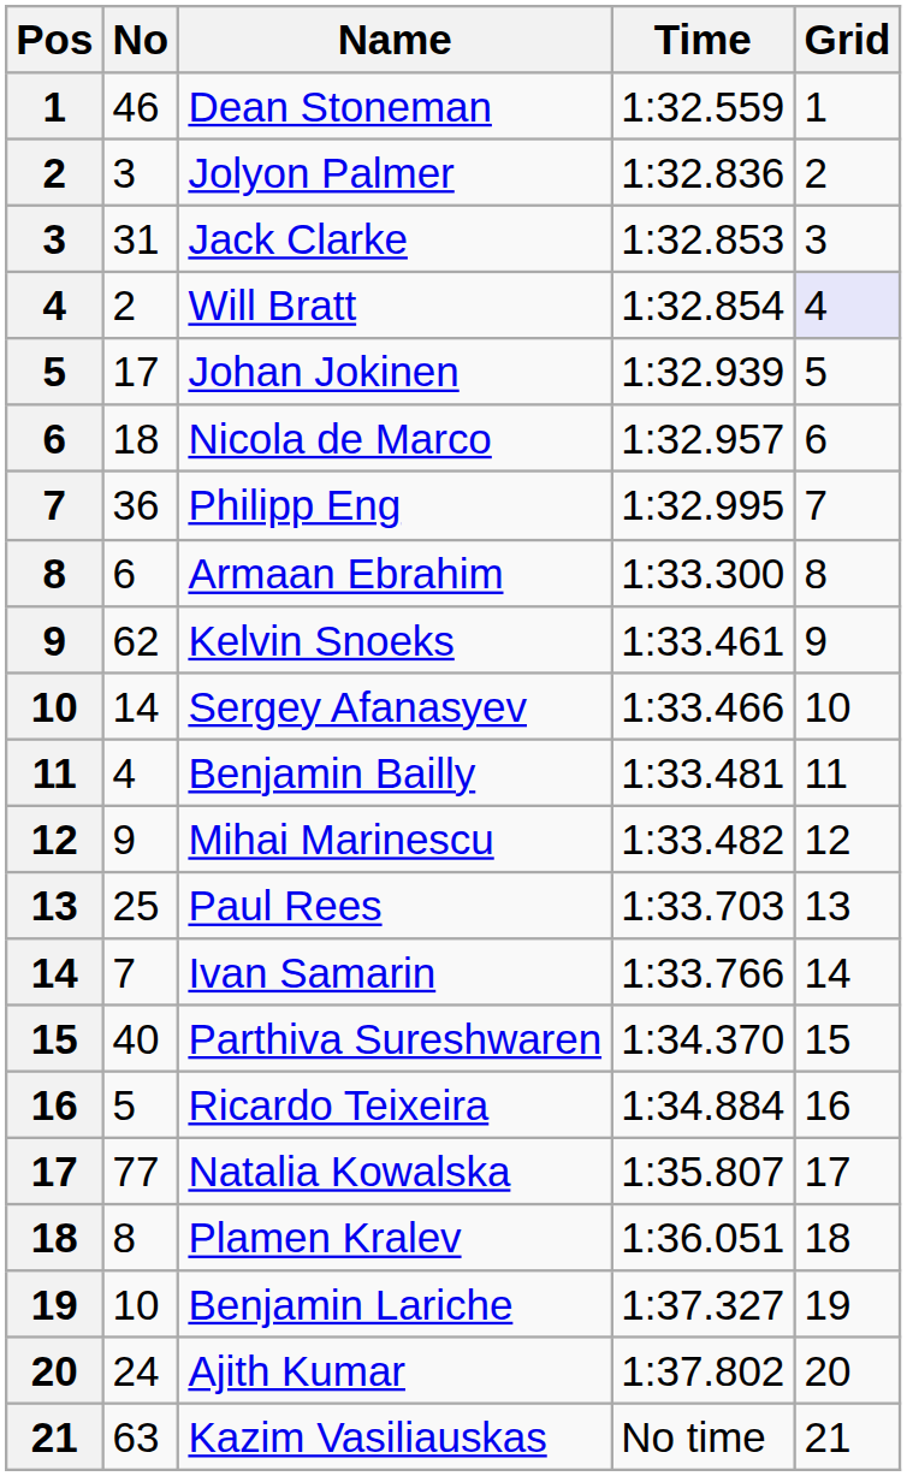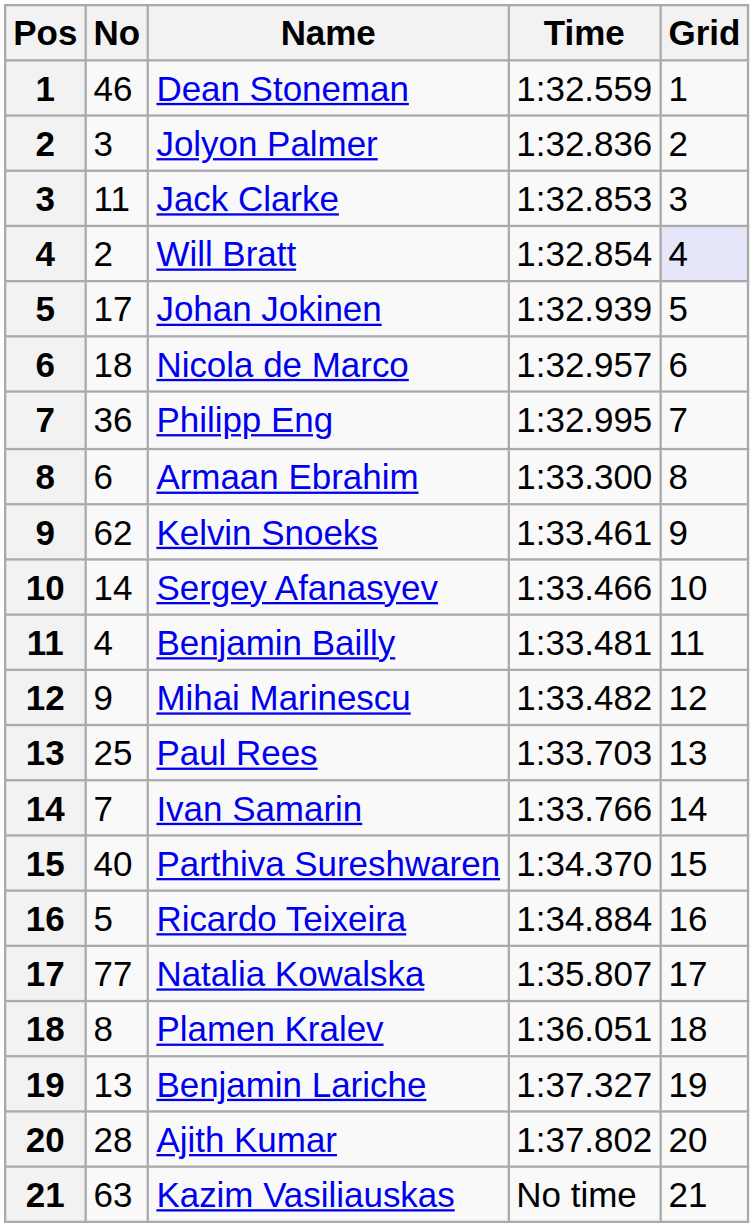 <table class="wikitable" style="font-size: 95%">
 <tr>
 <th>Pos</th>
 <th>No</th>
 <th>Name</th>
 <th>Time</th>
 <th>Grid</th>
 </tr>
 <tr>
 <th>1</th>
 <td>46</td>
 <td> <a href='#'>Dean Stoneman</a></td>
 <td>1:32.559</td>
 <td>1</td>
 </tr>
 <tr>
 <th>2</th>
 <td>3</td>
 <td> <a href='#'>Jolyon Palmer</a></td>
 <td>1:32.836</td>
 <td>2</td>
 </tr>
 <tr>
 <th>3</th>
-<td>31</td>
+<td>11</td>
 <td> <a href='#'>Jack Clarke</a></td>
 <td>1:32.853</td>
 <td>3</td>
 </tr>
 <tr>
 <th>4</th>
 <td>2</td>
 <td> <a href='#'>Will Bratt</a></td>
 <td>1:32.854</td>
 <td style="background: lavender;">4</td>
 </tr>
 <tr>
 <th>5</th>
 <td>17</td>
 <td> <a href='#'>Johan Jokinen</a></td>
 <td>1:32.939</td>
 <td>5</td>
 </tr>
 <tr>
 <th>6</th>
 <td>18</td>
 <td> <a href='#'>Nicola de Marco</a></td>
 <td>1:32.957</td>
 <td>6</td>
 </tr>
 <tr>
 <th>7</th>
 <td>36</td>
 <td> <a href='#'>Philipp Eng</a></td>
 <td>1:32.995</td>
 <td>7</td>
 </tr>
 <tr>
 <th>8</th>
 <td>6</td>
 <td> <a href='#'>Armaan Ebrahim</a></td>
 <td>1:33.300</td>
 <td>8</td>
 </tr>
 <tr>
 <th>9</th>
 <td>62</td>
 <td> <a href='#'>Kelvin Snoeks</a></td>
 <td>1:33.461</td>
 <td>9</td>
 </tr>
 <tr>
 <th>10</th>
 <td>14</td>
 <td> <a href='#'>Sergey Afanasyev</a></td>
 <td>1:33.466</td>
 <td>10</td>
 </tr>
 <tr>
 <th>11</th>
 <td>4</td>
 <td> <a href='#'>Benjamin Bailly</a></td>
 <td>1:33.481</td>
 <td>11</td>
 </tr>
 <tr>
 <th>12</th>
 <td>9</td>
 <td> <a href='#'>Mihai Marinescu</a></td>
 <td>1:33.482</td>
 <td>12</td>
 </tr>
 <tr>
 <th>13</th>
 <td>25</td>
 <td> <a href='#'>Paul Rees</a></td>
 <td>1:33.703</td>
 <td>13</td>
 </tr>
 <tr>
 <th>14</th>
 <td>7</td>
 <td> <a href='#'>Ivan Samarin</a></td>
 <td>1:33.766</td>
 <td>14</td>
 </tr>
 <tr>
 <th>15</th>
 <td>40</td>
 <td> <a href='#'>Parthiva Sureshwaren</a></td>
 <td>1:34.370</td>
 <td>15</td>
 </tr>
 <tr>
 <th>16</th>
 <td>5</td>
 <td> <a href='#'>Ricardo Teixeira</a></td>
 <td>1:34.884</td>
 <td>16</td>
 </tr>
 <tr>
 <th>17</th>
 <td>77</td>
 <td> <a href='#'>Natalia Kowalska</a></td>
 <td>1:35.807</td>
 <td>17</td>
 </tr>
 <tr>
 <th>18</th>
 <td>8</td>
 <td> <a href='#'>Plamen Kralev</a></td>
 <td>1:36.051</td>
 <td>18</td>
 </tr>
 <tr>
 <th>19</th>
-<td>10</td>
+<td>13</td>
 <td> <a href='#'>Benjamin Lariche</a></td>
 <td>1:37.327</td>
 <td>19</td>
 </tr>
 <tr>
 <th>20</th>
-<td>24</td>
+<td>28</td>
 <td> <a href='#'>Ajith Kumar</a></td>
 <td>1:37.802</td>
 <td>20</td>
 </tr>
 <tr>
 <th>21</th>
 <td>63</td>
 <td> <a href='#'>Kazim Vasiliauskas</a></td>
 <td>No time</td>
 <td>21</td>
 </tr>
 </table>
